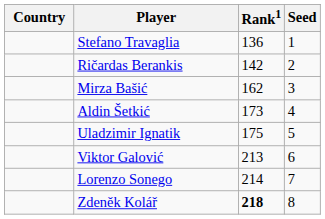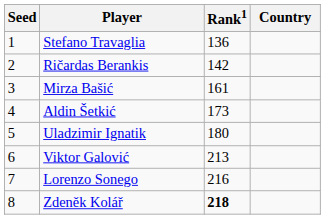 <table class="sortable wikitable">
 <tr>
-<th width="70">Country</th>
+<th>Seed</th>
 <th width="175">Player</th>
 <th>Rank<sup>1</sup></th>
-<th>Seed</th>
+<th width="70">Country</th>
 </tr>
 <tr>
-<td></td>
+<td>1</td>
 <td><a href='#'>Stefano Travaglia</a></td>
 <td>136</td>
-<td>1</td>
+<td></td>
 </tr>
 <tr>
-<td></td>
+<td>2</td>
 <td><a href='#'>Ričardas Berankis</a></td>
 <td>142</td>
-<td>2</td>
+<td></td>
 </tr>
 <tr>
+<td>3</td>
+<td><a href='#'>Mirza Bašić</a></td>
+<td>161</td>
 <td></td>
-<td><a href='#'>Mirza Bašić</a></td>
-<td>162</td>
-<td>3</td>
 </tr>
 <tr>
-<td></td>
+<td>4</td>
 <td><a href='#'>Aldin Šetkić</a></td>
 <td>173</td>
-<td>4</td>
+<td></td>
 </tr>
 <tr>
+<td>5</td>
+<td><a href='#'>Uladzimir Ignatik</a></td>
+<td>180</td>
 <td></td>
-<td><a href='#'>Uladzimir Ignatik</a></td>
-<td>175</td>
-<td>5</td>
 </tr>
 <tr>
-<td></td>
+<td>6</td>
 <td><a href='#'>Viktor Galović</a></td>
 <td>213</td>
-<td>6</td>
+<td></td>
 </tr>
 <tr>
+<td>7</td>
+<td><a href='#'>Lorenzo Sonego</a></td>
+<td>216</td>
 <td></td>
-<td><a href='#'>Lorenzo Sonego</a></td>
-<td>214</td>
-<td>7</td>
 </tr>
 <tr>
-<td></td>
+<td>8</td>
 <td><a href='#'>Zdeněk Kolář</a></td>
 <td><strong>218</strong></td>
-<td>8</td>
+<td></td>
 </tr>
 </table>
